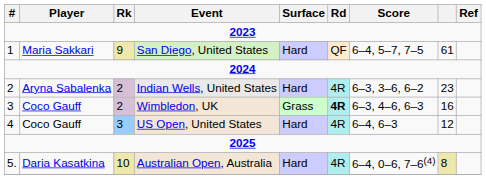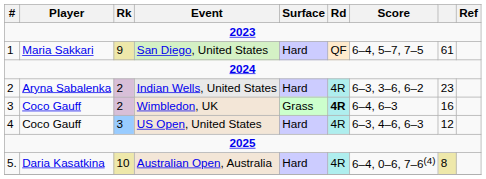 <table class="sortable wikitable">
 <tr>
 <th class="unsortable">#</th>
 <th>Player</th>
 <th>Rk</th>
 <th>Event</th>
 <th>Surface</th>
 <th class="unsortable">Rd</th>
 <th class=unsortable>Score</th>
 <th class="unsortable"></th>
 <th>Ref</th>
 </tr>
 <tr>
 <td colspan="9" align="center"><strong><a href='#'>2023</a></strong></td>
 </tr>
 <tr>
 <td>1</td>
 <td> <a href='#'>Maria Sakkari</a></td>
 <td bgcolor="eee8aa">9</td>
 <td bgcolor="d4f1c5"><a href='#'>San Diego</a>, United States</td>
 <td bgcolor="ccccff">Hard</td>
 <td bgcolor="#ffebcd">QF</td>
 <td>6–4, 5–7, 7–5</td>
 <td>61</td>
 <td></td>
 </tr>
 <tr>
 <td colspan="9" align="center"><strong><a href='#'>2024</a></strong></td>
 </tr>
 <tr>
 <td>2</td>
 <td> <a href='#'>Aryna Sabalenka</a></td>
 <td bgcolor="thistle">2</td>
 <td bgcolor="e9e9e9"><a href='#'>Indian Wells</a>, United States</td>
 <td bgcolor="ccccff">Hard</td>
 <td bgcolor="afeeee">4R</td>
 <td>6–3, 3–6, 6–2</td>
 <td>23</td>
 <td></td>
 </tr>
 <tr>
 <td>3</td>
 <td> <a href='#'>Coco Gauff</a></td>
 <td bgcolor="thistle">2</td>
 <td bgcolor="f3e6d7"><a href='#'>Wimbledon</a>, UK</td>
 <td bgcolor="ccffcc">Grass</td>
 <td bgcolor="afeeee"><strong>4R</strong></td>
-<td>6–3, 4–6, 6–3</td>
+<td>6–4, 6–3</td>
 <td>16</td>
 <td></td>
 </tr>
 <tr>
 <td>4</td>
 <td> Coco Gauff</td>
 <td bgcolor=99ccff>3</td>
 <td bgcolor=f3e6d7><a href='#'>US Open</a>, United States</td>
 <td bgcolor=ccccff>Hard</td>
 <td bgcolor=afeeee>4R</td>
-<td>6–4, 6–3</td>
+<td>6–3, 4–6, 6–3</td>
 <td>12</td>
 <td></td>
 </tr>
 <tr>
 <td colspan="9" align="center"><strong><a href='#'>2025</a></strong></td>
 </tr>
 <tr>
 <td>5.</td>
 <td> <a href='#'>Daria Kasatkina</a></td>
 <td bgcolor=eee8aa>10</td>
 <td bgcolor=f3e6d7><a href='#'>Australian Open</a>, Australia</td>
 <td bgcolor=CCCCFF>Hard</td>
 <td bgcolor=afeeee>4R</td>
 <td>6–4, 0–6, 7–6<sup>(4)</sup></td>
 <td bgcolor=eee8aa>8</td>
 <td></td>
 </tr>
 <tr>
 </tr>
 </table>
